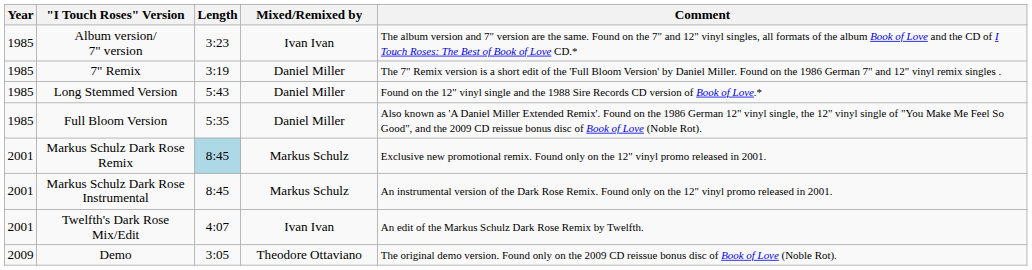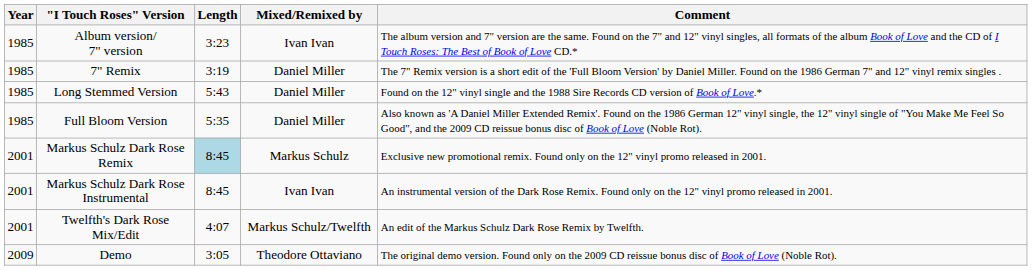 <table class="wikitable">
 <tr>
 <th>Year</th>
 <th style="width:185px;">"I Touch Roses" Version</th>
 <th>Length</th>
 <th style="width:160px;">Mixed/Remixed by</th>
 <th>Comment</th>
 </tr>
 <tr>
 <td align=center>1985</td>
 <td align=center>Album version/<br>7" version</td>
 <td align=center>3:23</td>
 <td align=center>Ivan Ivan</td>
 <td><small>The album version and 7" version are the same. Found on the 7" and 12" vinyl singles, all formats of the album <em><a href='#'>Book of Love</a></em> and the CD of <em><a href='#'>I Touch Roses: The Best of Book of Love</a></em> CD.*</small></td>
 </tr>
 <tr>
 <td align=center>1985</td>
 <td align=center>7" Remix</td>
 <td align=center>3:19</td>
 <td align=center>Daniel Miller</td>
 <td><small>The 7" Remix version is a short edit of the 'Full Bloom Version' by Daniel Miller. Found on the 1986 German 7" and 12" vinyl remix singles .</small></td>
 </tr>
 <tr>
 <td align=center>1985</td>
 <td align=center>Long Stemmed Version</td>
 <td align=center>5:43</td>
 <td align=center>Daniel Miller</td>
 <td><small>Found on the 12" vinyl single and the 1988 Sire Records CD version of <em><a href='#'>Book of Love</a></em>.*</small></td>
 </tr>
 <tr>
 <td align=center>1985</td>
 <td align=center>Full Bloom Version</td>
 <td align=center>5:35</td>
 <td align=center>Daniel Miller</td>
 <td><small>Also known as 'A Daniel Miller Extended Remix'. Found on the 1986 German 12" vinyl single, the 12" vinyl single of "You Make Me Feel So Good", and the 2009 CD reissue bonus disc of <em><a href='#'>Book of Love</a></em> (Noble Rot).</small></td>
 </tr>
 <tr>
 <td align=center>2001</td>
 <td align=center>Markus Schulz Dark Rose Remix</td>
 <td align=center style="background: lightblue;">8:45</td>
 <td align=center>Markus Schulz</td>
 <td><small>Exclusive new promotional remix. Found only on the 12" vinyl promo released in 2001.</small></td>
 </tr>
 <tr>
 <td align=center>2001</td>
 <td align=center>Markus Schulz Dark Rose Instrumental</td>
 <td align=center>8:45</td>
-<td align=center>Markus Schulz</td>
+<td align=center>Ivan Ivan</td>
 <td><small>An instrumental version of the Dark Rose Remix. Found only on the 12" vinyl promo released in 2001.</small></td>
 </tr>
 <tr>
 <td align=center>2001</td>
 <td align=center>Twelfth's Dark Rose Mix/Edit</td>
 <td align=center>4:07</td>
-<td align=center>Ivan Ivan</td>
+<td align=center>Markus Schulz/Twelfth</td>
 <td><small>An edit of the Markus Schulz Dark Rose Remix by Twelfth.</small></td>
 </tr>
 <tr>
 <td align=center>2009</td>
 <td align=center>Demo</td>
 <td align=center>3:05</td>
 <td align=center>Theodore Ottaviano</td>
 <td><small>The original demo version. Found only on the 2009 CD reissue bonus disc of <em><a href='#'>Book of Love</a></em> (Noble Rot).</small></td>
 </tr>
 </table>
